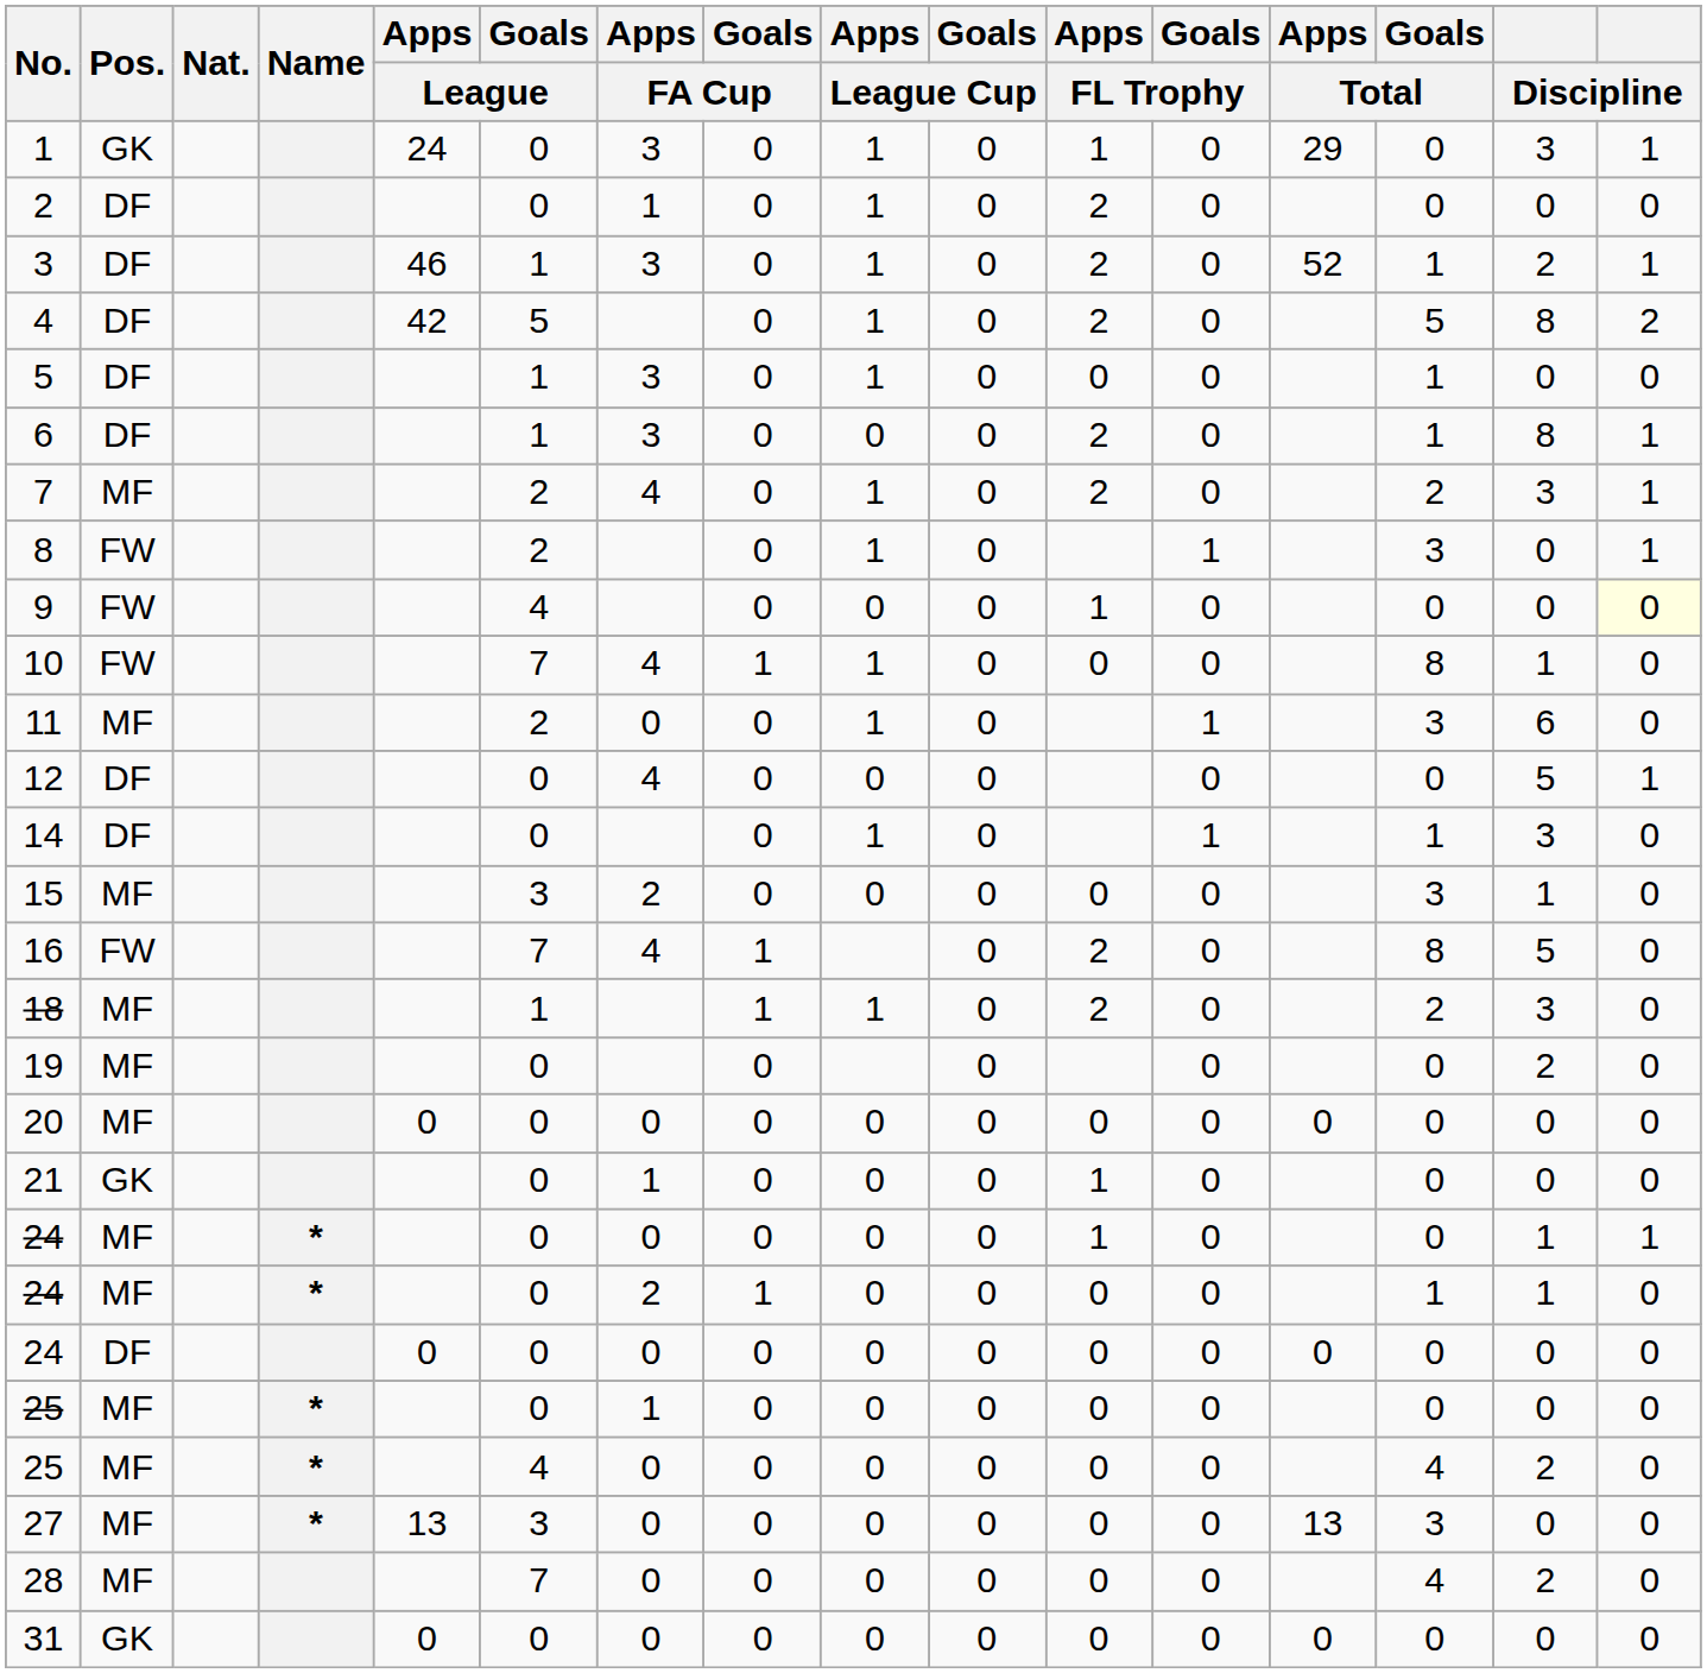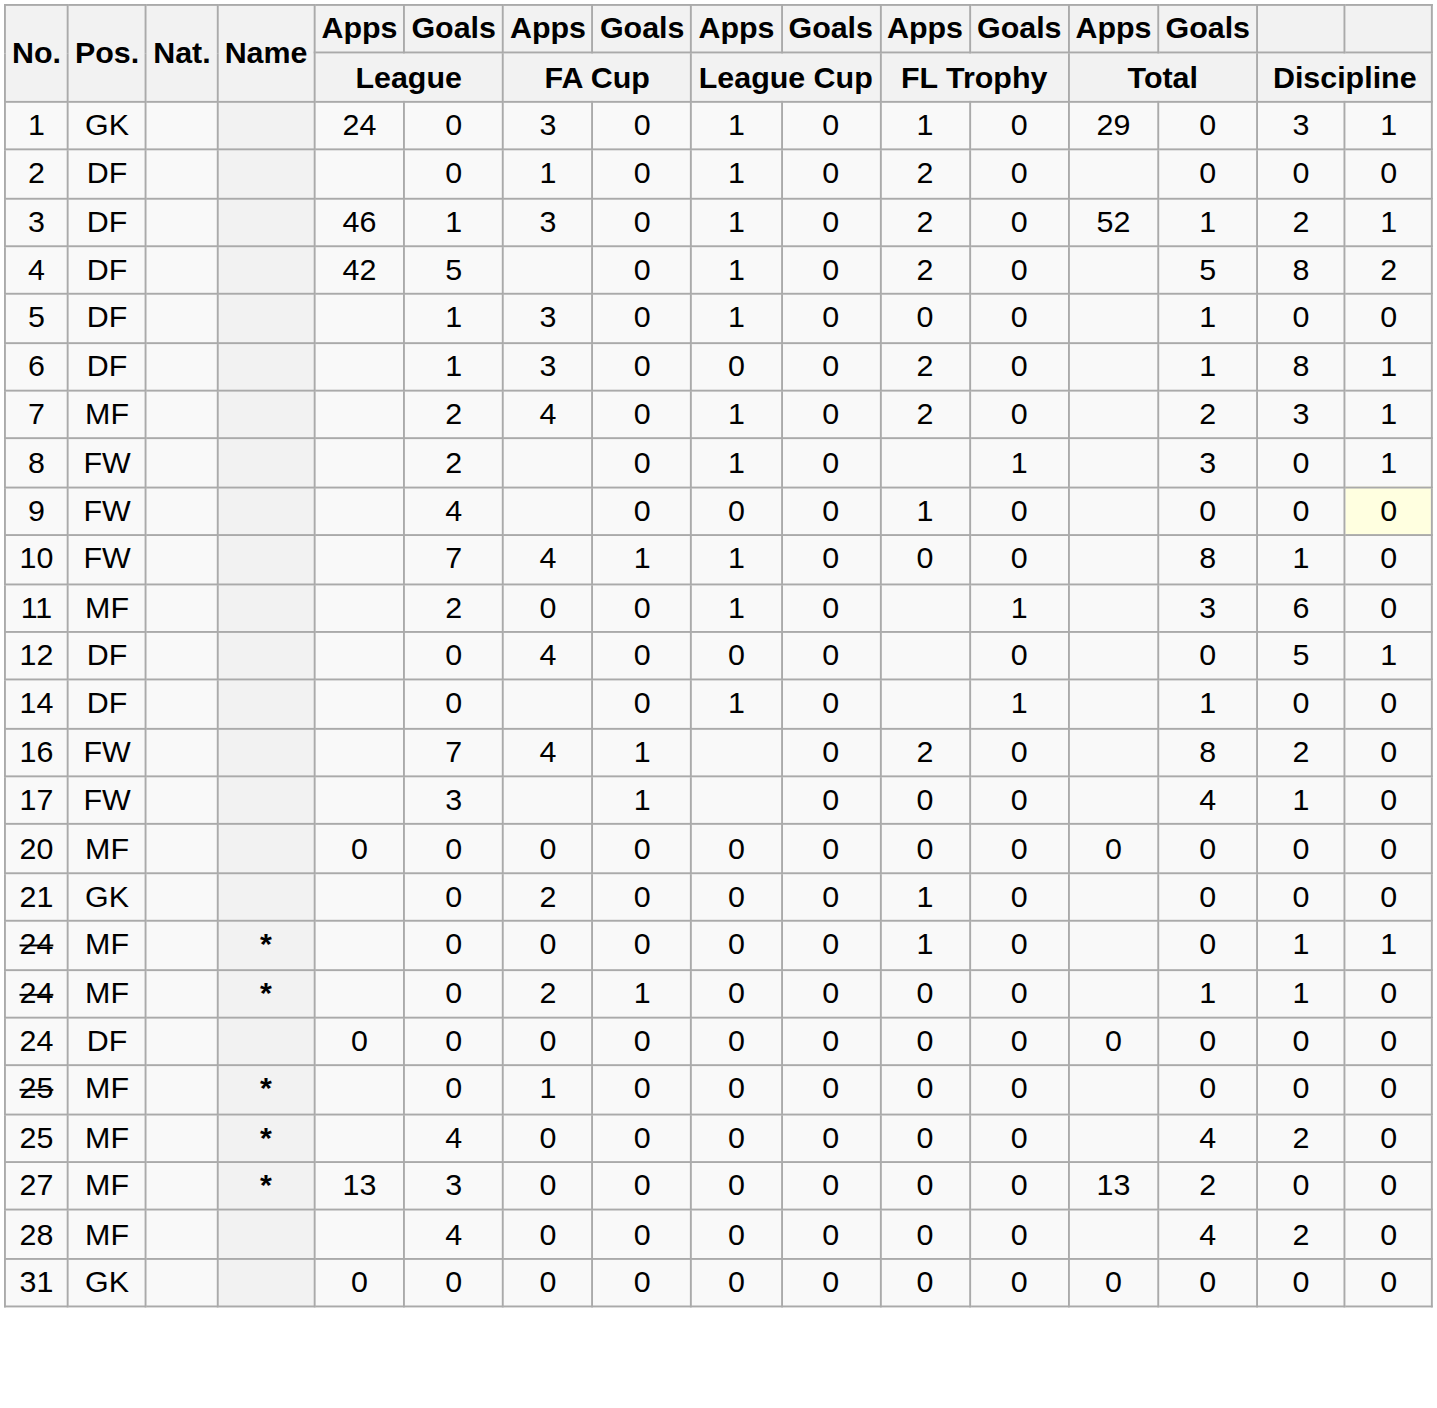 <table class="wikitable sortable plainrowheaders" style="text-align:center">
 <tr>
 <th scope="col" rowspan="2">No.</th>
 <th scope="col" rowspan="2">Pos.</th>
 <th scope="col" rowspan="2">Nat.</th>
 <th scope="col" rowspan="2">Name</th>
 <th scope="col">Apps</th>
 <th scope="col">Goals</th>
 <th scope="col">Apps</th>
 <th scope="col">Goals</th>
 <th scope="col">Apps</th>
 <th scope="col">Goals</th>
 <th scope="col">Apps</th>
 <th scope="col">Goals</th>
 <th scope="col">Apps</th>
 <th scope="col">Goals</th>
 <th scope="col"></th>
 <th scope="col"></th>
 </tr>
 <tr class="unsortable">
 <th colspan="2" width="85">League</th>
 <th colspan="2" width="85">FA Cup</th>
 <th colspan="2" width="85">League Cup</th>
 <th colspan="2" width="85">FL Trophy</th>
 <th colspan="2" width="85">Total</th>
 <th colspan="2" width="85">Discipline</th>
 </tr>
 <tr>
 <td>1</td>
 <td>GK</td>
 <td></td>
 <th scope="row"></th>
 <td>24</td>
 <td>0</td>
 <td>3</td>
 <td>0</td>
 <td>1</td>
 <td>0</td>
 <td>1</td>
 <td>0</td>
 <td>29</td>
 <td>0</td>
 <td>3</td>
 <td>1</td>
 </tr>
 <tr>
 <td>2</td>
 <td>DF</td>
 <td></td>
 <th scope="row"></th>
 <td></td>
 <td>0</td>
 <td>1</td>
 <td>0</td>
 <td>1</td>
 <td>0</td>
 <td>2</td>
 <td>0</td>
 <td></td>
 <td>0</td>
 <td>0</td>
 <td>0</td>
 </tr>
 <tr>
 <td>3</td>
 <td>DF</td>
 <td></td>
 <th scope="row"></th>
 <td>46</td>
 <td>1</td>
 <td>3</td>
 <td>0</td>
 <td>1</td>
 <td>0</td>
 <td>2</td>
 <td>0</td>
 <td>52</td>
 <td>1</td>
 <td>2</td>
 <td>1</td>
 </tr>
 <tr>
 <td>4</td>
 <td>DF</td>
 <td></td>
 <th scope="row"></th>
 <td>42</td>
 <td>5</td>
 <td></td>
 <td>0</td>
 <td>1</td>
 <td>0</td>
 <td>2</td>
 <td>0</td>
 <td></td>
 <td>5</td>
 <td>8</td>
 <td>2</td>
 </tr>
 <tr>
 <td>5</td>
 <td>DF</td>
 <td></td>
 <th scope="row"></th>
 <td></td>
 <td>1</td>
 <td>3</td>
 <td>0</td>
 <td>1</td>
 <td>0</td>
 <td>0</td>
 <td>0</td>
 <td></td>
 <td>1</td>
 <td>0</td>
 <td>0</td>
 </tr>
 <tr>
 <td>6</td>
 <td>DF</td>
 <td></td>
 <th scope="row"></th>
 <td></td>
 <td>1</td>
 <td>3</td>
 <td>0</td>
 <td>0</td>
 <td>0</td>
 <td>2</td>
 <td>0</td>
 <td></td>
 <td>1</td>
 <td>8</td>
 <td>1</td>
 </tr>
 <tr>
 <td>7</td>
 <td>MF</td>
 <td></td>
 <th scope="row"></th>
 <td></td>
 <td>2</td>
 <td>4</td>
 <td>0</td>
 <td>1</td>
 <td>0</td>
 <td>2</td>
 <td>0</td>
 <td></td>
 <td>2</td>
 <td>3</td>
 <td>1</td>
 </tr>
 <tr>
 <td>8</td>
 <td>FW</td>
 <td></td>
 <th scope="row"></th>
 <td></td>
 <td>2</td>
 <td></td>
 <td>0</td>
 <td>1</td>
 <td>0</td>
 <td></td>
 <td>1</td>
 <td></td>
 <td>3</td>
 <td>0</td>
 <td>1</td>
 </tr>
 <tr>
 <td>9</td>
 <td>FW</td>
 <td></td>
 <th scope="row"></th>
 <td></td>
 <td>4</td>
 <td></td>
 <td>0</td>
 <td>0</td>
 <td>0</td>
 <td>1</td>
 <td>0</td>
 <td></td>
 <td>0</td>
 <td>0</td>
 <td style="background: lightyellow;">0</td>
 </tr>
 <tr>
 <td>10</td>
 <td>FW</td>
 <td></td>
 <th scope="row"></th>
 <td></td>
 <td>7</td>
 <td>4</td>
 <td>1</td>
 <td>1</td>
 <td>0</td>
 <td>0</td>
 <td>0</td>
 <td></td>
 <td>8</td>
 <td>1</td>
 <td>0</td>
 </tr>
 <tr>
 <td>11</td>
 <td>MF</td>
 <td></td>
 <th scope="row"></th>
 <td></td>
 <td>2</td>
 <td>0</td>
 <td>0</td>
 <td>1</td>
 <td>0</td>
 <td></td>
 <td>1</td>
 <td></td>
 <td>3</td>
 <td>6</td>
 <td>0</td>
 </tr>
 <tr>
 <td>12</td>
 <td>DF</td>
 <td></td>
 <th scope="row"></th>
 <td></td>
 <td>0</td>
 <td>4</td>
 <td>0</td>
 <td>0</td>
 <td>0</td>
 <td></td>
 <td>0</td>
 <td></td>
 <td>0</td>
 <td>5</td>
 <td>1</td>
 </tr>
 <tr>
 <td>14</td>
 <td>DF</td>
 <td></td>
 <th scope="row"></th>
 <td></td>
 <td>0</td>
 <td></td>
 <td>0</td>
 <td>1</td>
 <td>0</td>
 <td></td>
 <td>1</td>
 <td></td>
 <td>1</td>
-<td>3</td>
 <td>0</td>
-</tr>
-<tr>
-<td>15</td>
-<td>MF</td>
-<td></td>
-<th scope="row"></th>
-<td></td>
-<td>3</td>
-<td>2</td>
-<td>0</td>
-<td>0</td>
-<td>0</td>
-<td>0</td>
-<td>0</td>
-<td></td>
-<td>3</td>
-<td>1</td>
 <td>0</td>
 </tr>
 <tr>
 <td>16</td>
 <td>FW</td>
 <td></td>
 <th scope="row"></th>
 <td></td>
 <td>7</td>
 <td>4</td>
 <td>1</td>
 <td></td>
 <td>0</td>
 <td>2</td>
 <td>0</td>
 <td></td>
 <td>8</td>
-<td>5</td>
+<td>2</td>
 <td>0</td>
 </tr>
 <tr>
-<td><s>18</s> </td>
-<td>MF</td>
+<td>17</td>
+<td>FW</td>
 <td></td>
 <th scope="row"></th>
 <td></td>
+<td>3</td>
+<td></td>
 <td>1</td>
 <td></td>
-<td>1</td>
-<td>1</td>
 <td>0</td>
-<td>2</td>
+<td>0</td>
 <td>0</td>
 <td></td>
-<td>2</td>
-<td>3</td>
-<td>0</td>
-</tr>
-<tr>
-<td>19</td>
-<td>MF</td>
-<td></td>
-<th scope="row"></th>
-<td></td>
-<td>0</td>
-<td></td>
-<td>0</td>
-<td></td>
-<td>0</td>
-<td></td>
-<td>0</td>
-<td></td>
-<td>0</td>
-<td>2</td>
+<td>4</td>
+<td>1</td>
 <td>0</td>
 </tr>
 <tr>
 <td>20</td>
 <td>MF</td>
 <td></td>
 <th scope="row"></th>
 <td>0</td>
 <td>0</td>
 <td>0</td>
 <td>0</td>
 <td>0</td>
 <td>0</td>
 <td>0</td>
 <td>0</td>
 <td>0</td>
 <td>0</td>
 <td>0</td>
 <td>0</td>
 </tr>
 <tr>
 <td>21</td>
 <td>GK</td>
 <td></td>
 <th scope="row"></th>
 <td></td>
 <td>0</td>
-<td>1</td>
+<td>2</td>
 <td>0</td>
 <td>0</td>
 <td>0</td>
 <td>1</td>
 <td>0</td>
 <td></td>
 <td>0</td>
 <td>0</td>
 <td>0</td>
 </tr>
 <tr>
 <td><s>24</s> </td>
 <td>MF</td>
 <td></td>
 <th scope="row"><em></em> *</th>
 <td></td>
 <td>0</td>
 <td>0</td>
 <td>0</td>
 <td>0</td>
 <td>0</td>
 <td>1</td>
 <td>0</td>
 <td></td>
 <td>0</td>
 <td>1</td>
 <td>1</td>
 </tr>
 <tr>
 <td><s>24</s> </td>
 <td>MF</td>
 <td></td>
 <th scope="row"><em></em> *</th>
 <td></td>
 <td>0</td>
 <td>2</td>
 <td>1</td>
 <td>0</td>
 <td>0</td>
 <td>0</td>
 <td>0</td>
 <td></td>
 <td>1</td>
 <td>1</td>
 <td>0</td>
 </tr>
 <tr>
 <td>24</td>
 <td>DF</td>
 <td></td>
 <th scope="row"></th>
 <td>0</td>
 <td>0</td>
 <td>0</td>
 <td>0</td>
 <td>0</td>
 <td>0</td>
 <td>0</td>
 <td>0</td>
 <td>0</td>
 <td>0</td>
 <td>0</td>
 <td>0</td>
 </tr>
 <tr>
 <td><s>25</s> </td>
 <td>MF</td>
 <td></td>
 <th scope="row"><em></em> *</th>
 <td></td>
 <td>0</td>
 <td>1</td>
 <td>0</td>
 <td>0</td>
 <td>0</td>
 <td>0</td>
 <td>0</td>
 <td></td>
 <td>0</td>
 <td>0</td>
 <td>0</td>
 </tr>
 <tr>
 <td>25</td>
 <td>MF</td>
 <td></td>
 <th scope="row"><em></em> *</th>
 <td></td>
 <td>4</td>
 <td>0</td>
 <td>0</td>
 <td>0</td>
 <td>0</td>
 <td>0</td>
 <td>0</td>
 <td></td>
 <td>4</td>
 <td>2</td>
 <td>0</td>
 </tr>
 <tr>
 <td>27</td>
 <td>MF</td>
 <td></td>
 <th scope="row"><em></em> *</th>
 <td>13</td>
 <td>3</td>
 <td>0</td>
 <td>0</td>
 <td>0</td>
 <td>0</td>
 <td>0</td>
 <td>0</td>
 <td>13</td>
-<td>3</td>
+<td>2</td>
 <td>0</td>
 <td>0</td>
 </tr>
 <tr>
 <td>28</td>
 <td>MF</td>
 <td></td>
 <th scope="row"></th>
 <td></td>
-<td>7</td>
+<td>4</td>
 <td>0</td>
 <td>0</td>
 <td>0</td>
 <td>0</td>
 <td>0</td>
 <td>0</td>
 <td></td>
 <td>4</td>
 <td>2</td>
 <td>0</td>
 </tr>
 <tr>
 <td>31</td>
 <td>GK</td>
 <td></td>
 <th scope="row"></th>
 <td>0</td>
 <td>0</td>
 <td>0</td>
 <td>0</td>
 <td>0</td>
 <td>0</td>
 <td>0</td>
 <td>0</td>
 <td>0</td>
 <td>0</td>
 <td>0</td>
 <td>0</td>
 </tr>
 </table>
